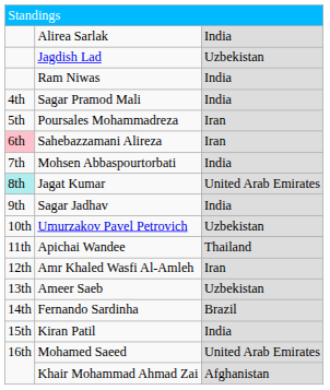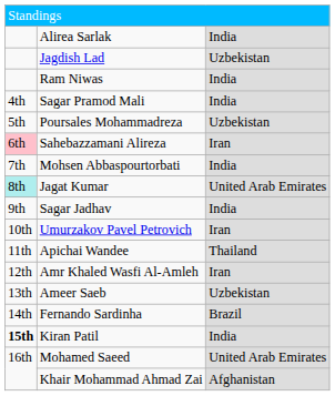 <table class="wikitable">
 <tr>
 <td colspan="3" style="background:#00baff;color:#fff">Standings</td>
 </tr>
 <tr>
 <td></td>
 <td>Alirea Sarlak</td>
 <td style="background:#dddddd"> India</td>
 </tr>
 <tr>
 <td></td>
 <td><a href='#'>Jagdish Lad</a></td>
 <td style="background:#dddddd"> Uzbekistan</td>
 </tr>
 <tr>
 <td></td>
 <td>Ram Niwas</td>
 <td style="background:#dddddd"> India</td>
 </tr>
 <tr>
 <td>4th</td>
 <td>Sagar Pramod Mali</td>
 <td style="background:#dddddd"> India</td>
 </tr>
 <tr>
 <td>5th</td>
 <td>Poursales Mohammadreza</td>
-<td style="background:#dddddd"> Iran</td>
+<td style="background:#dddddd"> Uzbekistan</td>
 </tr>
 <tr>
 <td style="background: pink;">6th</td>
 <td>Sahebazzamani Alireza</td>
 <td style="background:#dddddd"> Iran</td>
 </tr>
 <tr>
 <td>7th</td>
 <td>Mohsen Abbaspourtorbati</td>
 <td style="background:#dddddd"> India</td>
 </tr>
 <tr>
 <td style="background: paleturquoise;">8th</td>
 <td>Jagat Kumar</td>
 <td style="background:#dddddd"> United Arab Emirates</td>
 </tr>
 <tr>
 <td>9th</td>
 <td>Sagar Jadhav</td>
 <td style="background:#dddddd"> India</td>
 </tr>
 <tr>
 <td>10th</td>
 <td><a href='#'>Umurzakov Pavel Petrovich</a></td>
-<td style="background:#dddddd"> Uzbekistan</td>
+<td style="background:#dddddd"> Iran</td>
 </tr>
 <tr>
 <td>11th</td>
 <td>Apichai Wandee</td>
 <td style="background:#dddddd"> Thailand</td>
 </tr>
 <tr>
 <td>12th</td>
 <td>Amr Khaled Wasfi Al-Amleh</td>
 <td style="background:#dddddd"> Iran</td>
 </tr>
 <tr>
 <td>13th</td>
 <td>Ameer Saeb</td>
 <td style="background:#dddddd"> Uzbekistan</td>
 </tr>
 <tr>
 <td>14th</td>
 <td>Fernando Sardinha</td>
 <td style="background:#dddddd"> Brazil</td>
 </tr>
 <tr>
-<td>15th</td>
+<td><strong>15th</strong></td>
 <td>Kiran Patil</td>
 <td style="background:#dddddd"> India</td>
 </tr>
 <tr>
 <td valign=top rowspan=2>16th</td>
 <td>Mohamed Saeed</td>
 <td style="background:#dddddd"> United Arab Emirates</td>
 </tr>
 <tr>
 <td>Khair Mohammad Ahmad Zai</td>
 <td style="background:#dddddd"> Afghanistan</td>
 </tr>
 </table>
